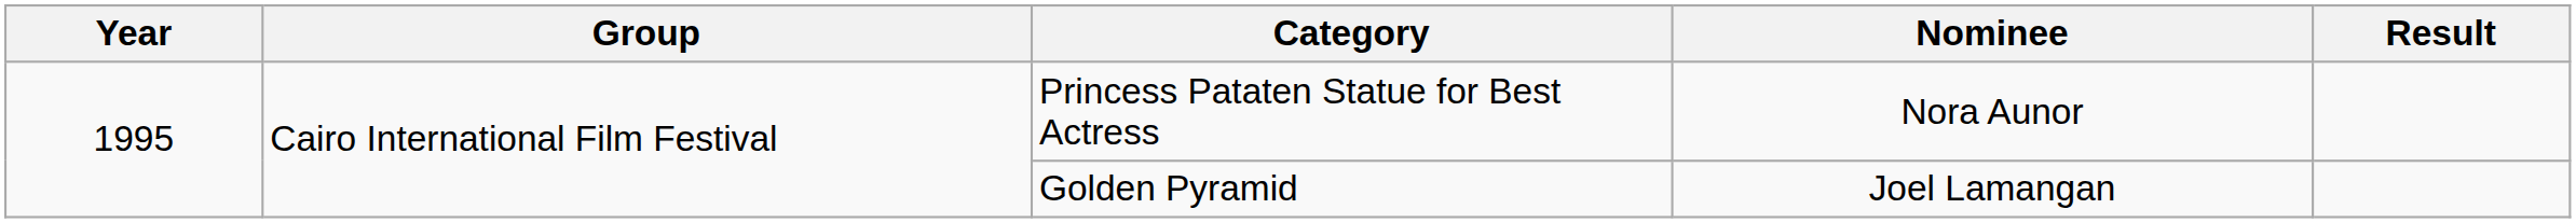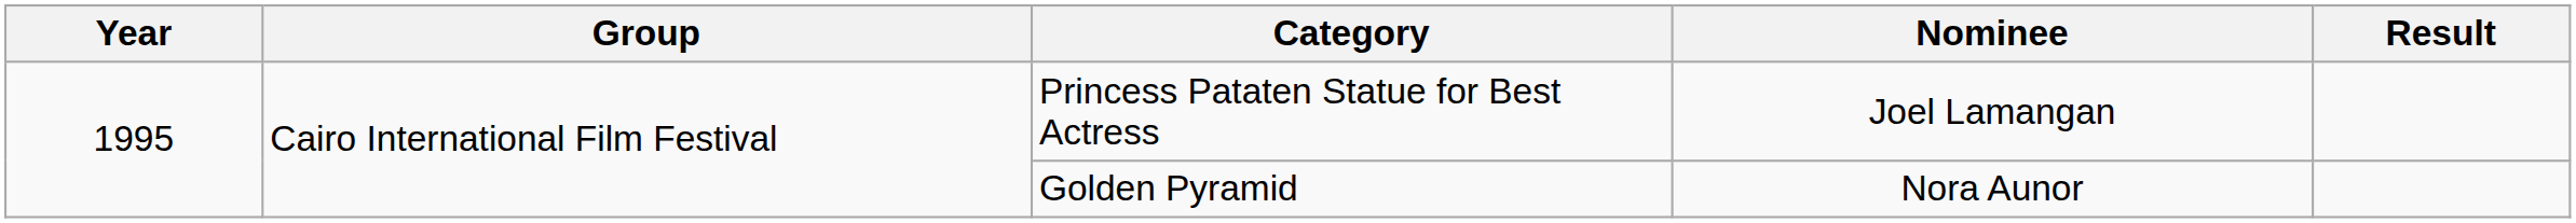 <table | width="90%" class="wikitable sortable">
 <tr>
 <th width="10%">Year</th>
 <th width="30%">Group</th>
 <th width="25%">Category</th>
 <th width="25%">Nominee</th>
 <th width="10%">Result</th>
 </tr>
 <tr>
 <td rowspan="2" align="center">1995</td>
 <td rowspan="2" align="left">Cairo International Film Festival</td>
 <td align="left">Princess Pataten Statue for Best Actress</td>
-<td align="center">Nora Aunor</td>
+<td align="center">Joel Lamangan</td>
 <td></td>
 </tr>
 <tr>
 <td align="left">Golden Pyramid</td>
-<td align="center">Joel Lamangan</td>
+<td align="center">Nora Aunor</td>
 <td></td>
 </tr>
 </table>
